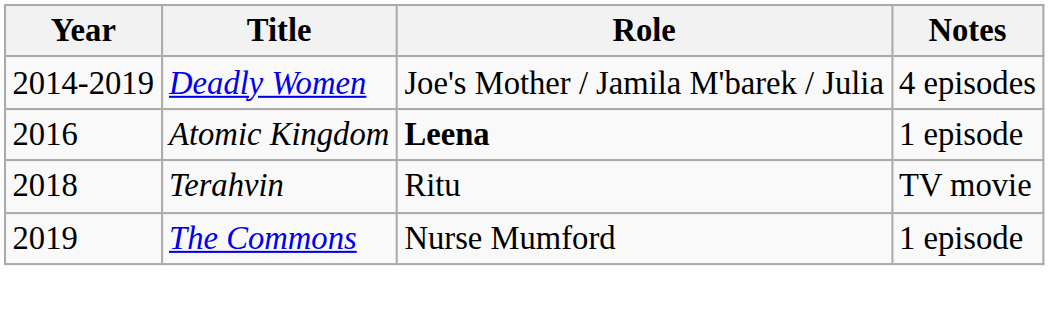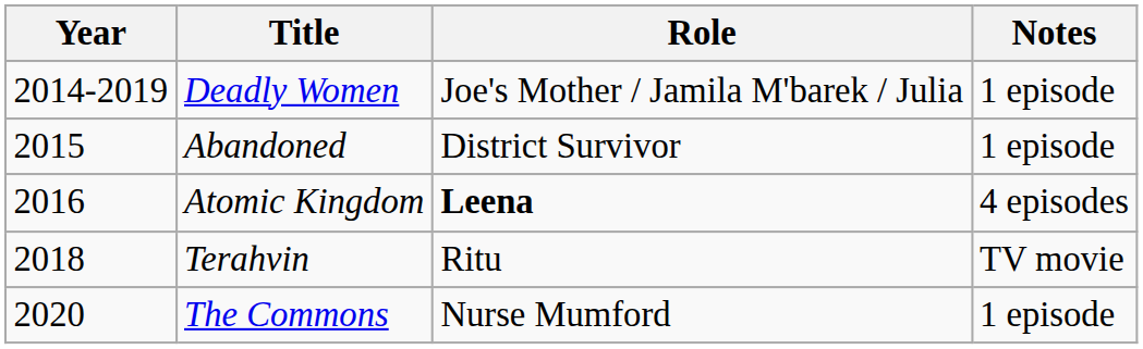 <table class="wikitable sortable">
 <tr>
 <th>Year</th>
 <th>Title</th>
 <th>Role</th>
 <th>Notes</th>
 </tr>
 <tr>
 <td>2014-2019</td>
 <td><em><a href='#'>Deadly Women</a></em></td>
 <td>Joe's Mother / Jamila M'barek / Julia</td>
-<td>4 episodes</td>
+<td>1 episode</td>
+</tr>
+<tr>
+<td>2015</td>
+<td><em>Abandoned</em></td>
+<td>District Survivor</td>
+<td>1 episode</td>
 </tr>
 <tr>
 <td>2016</td>
 <td><em>Atomic Kingdom</em></td>
 <td><strong>Leena</strong></td>
-<td>1 episode</td>
+<td>4 episodes</td>
 </tr>
 <tr>
 <td>2018</td>
 <td><em>Terahvin</em></td>
 <td>Ritu</td>
 <td>TV movie</td>
 </tr>
 <tr>
-<td>2019</td>
+<td>2020</td>
 <td><em><a href='#'>The Commons</a></em></td>
 <td>Nurse Mumford</td>
 <td>1 episode</td>
 </tr>
 </table>
